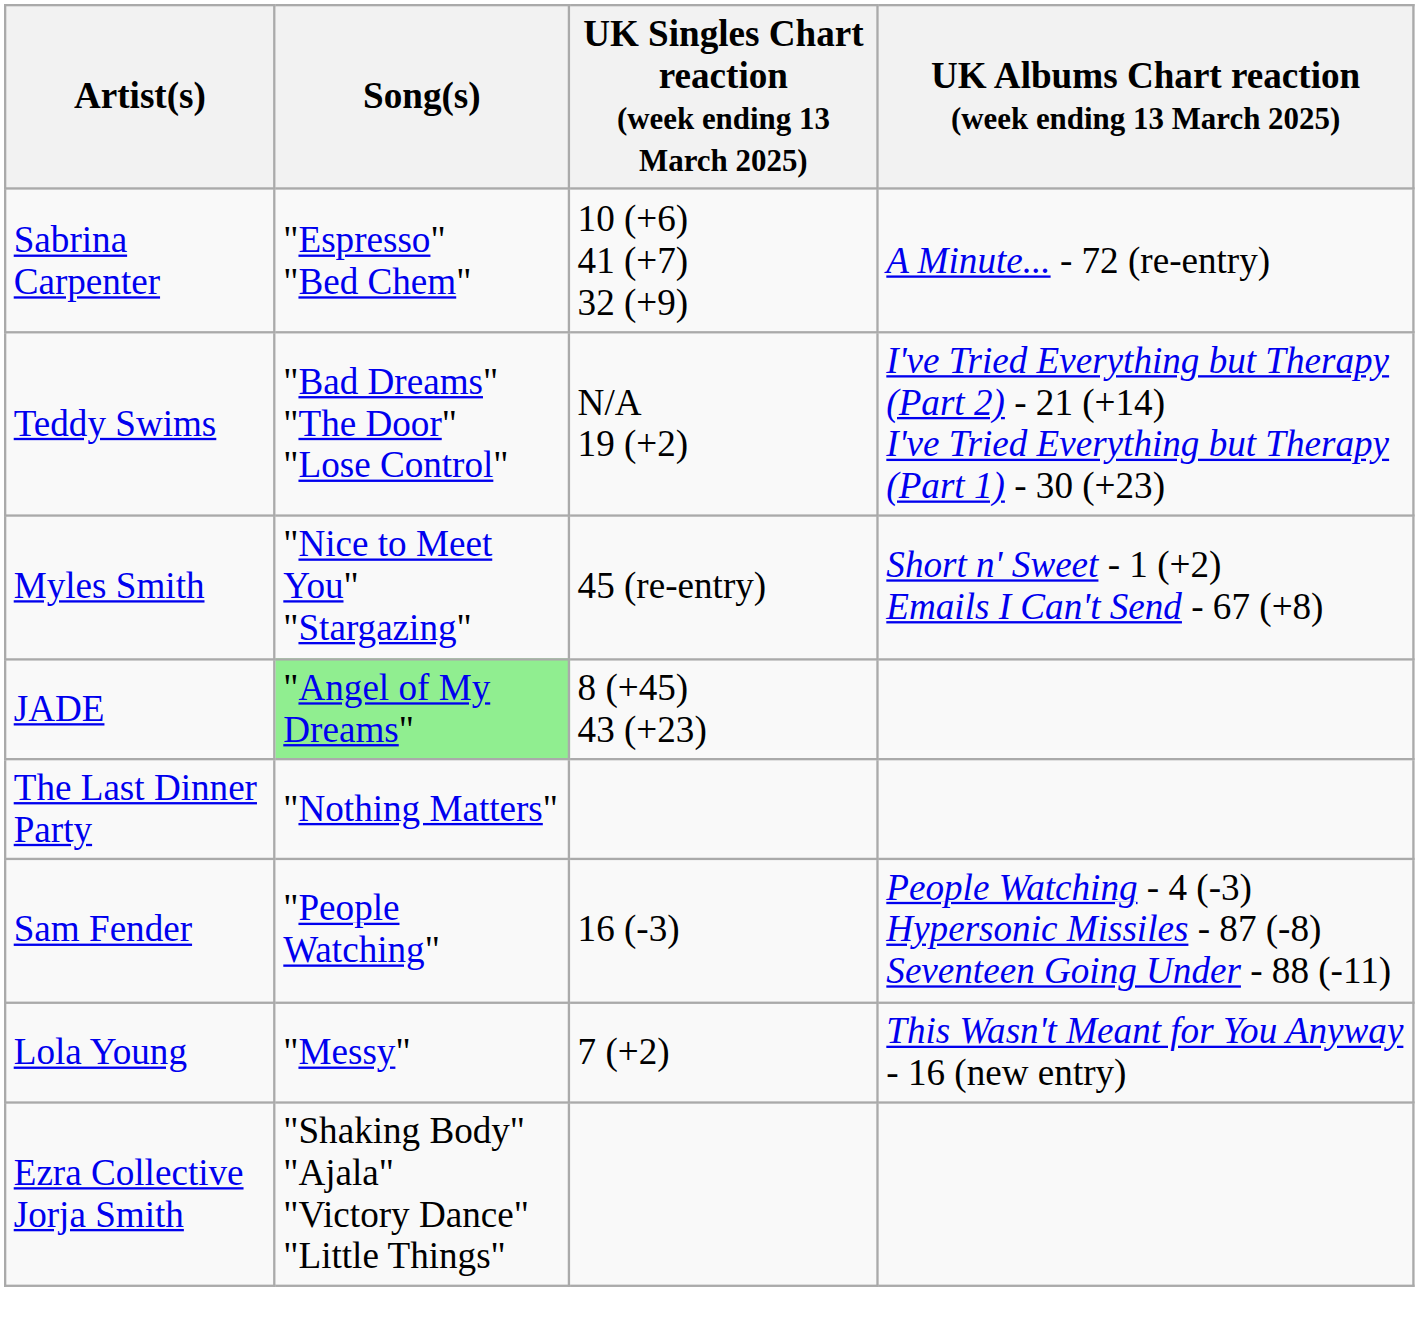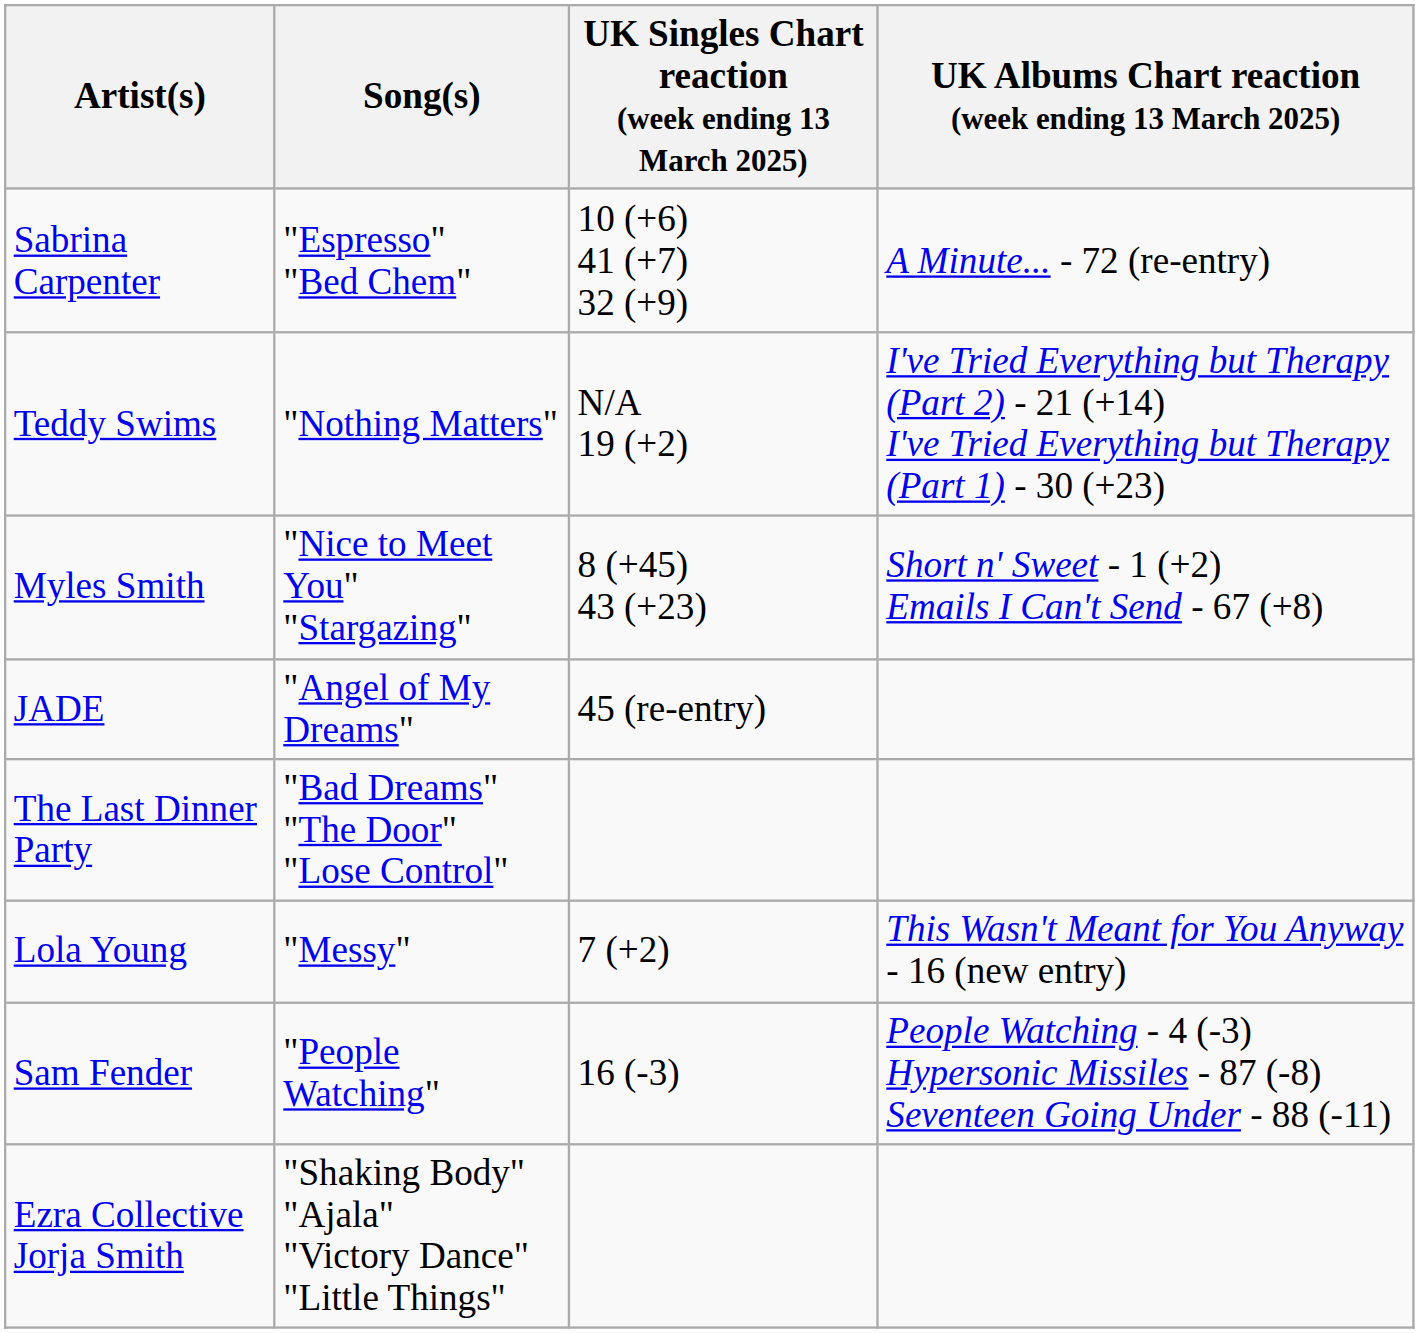 <table class="wikitable plainrowheaders">
 <tr>
 <th scope="col">Artist(s)</th>
 <th scope="col">Song(s)</th>
 <th>UK Singles Chart reaction<br><small>(week ending 13 March 2025)</small></th>
 <th>UK Albums Chart reaction<br><small>(week ending 13 March 2025)</small></th>
 </tr>
 <tr>
 <td><a href='#'>Sabrina Carpenter</a></td>
 <td>"<a href='#'>Espresso</a>"<br>"<a href='#'>Bed Chem</a>"</td>
 <td>10 (+6)<br>41 (+7)<br>32 (+9)</td>
 <td><em><a href='#'>A Minute...</a></em> - 72 (re-entry)</td>
 </tr>
 <tr>
 <td><a href='#'>Teddy Swims</a></td>
-<td>"<a href='#'>Bad Dreams</a>" <br> "<a href='#'>The Door</a>" <br> "<a href='#'>Lose Control</a>"</td>
+<td>"<a href='#'>Nothing Matters</a>"</td>
 <td>N/A<br>19 (+2)</td>
 <td><em><a href='#'>I've Tried Everything but Therapy (Part 2)</a></em> - 21 (+14)<br><em><a href='#'>I've Tried Everything but Therapy (Part 1)</a></em> - 30 (+23)</td>
 </tr>
 <tr>
 <td><a href='#'>Myles Smith</a></td>
 <td>"<a href='#'>Nice to Meet You</a>" <br> "<a href='#'>Stargazing</a>"</td>
-<td>45 (re-entry)</td>
+<td>8 (+45)<br>43 (+23)</td>
 <td><em><a href='#'>Short n' Sweet</a></em> - 1 (+2)<br><em><a href='#'>Emails I Can't Send</a></em> - 67 (+8)</td>
 </tr>
 <tr>
 <td><a href='#'>JADE</a></td>
-<td style="background: lightgreen;">"<a href='#'>Angel of My Dreams</a>"</td>
-<td>8 (+45)<br>43 (+23)</td>
+<td>"<a href='#'>Angel of My Dreams</a>"</td>
+<td>45 (re-entry)</td>
 <td></td>
 </tr>
 <tr>
 <td><a href='#'>The Last Dinner Party</a></td>
-<td>"<a href='#'>Nothing Matters</a>"</td>
+<td>"<a href='#'>Bad Dreams</a>" <br> "<a href='#'>The Door</a>" <br> "<a href='#'>Lose Control</a>"</td>
 <td></td>
 <td></td>
+</tr>
+<tr>
+<td><a href='#'>Lola Young</a></td>
+<td>"<a href='#'>Messy</a>"</td>
+<td>7 (+2)</td>
+<td><em><a href='#'>This Wasn't Meant for You Anyway</a></em> - 16 (new entry)</td>
 </tr>
 <tr>
 <td><a href='#'>Sam Fender</a></td>
 <td>"<a href='#'>People Watching</a>"</td>
 <td>16 (-3)</td>
 <td><a href='#'><em>People Watching</em></a> - 4 (-3) <br> <em><a href='#'>Hypersonic Missiles</a></em> - 87 (-8) <br> <em><a href='#'>Seventeen Going Under</a></em> - 88 (-11)</td>
 </tr>
 <tr>
-<td><a href='#'>Lola Young</a></td>
-<td>"<a href='#'>Messy</a>"</td>
-<td>7 (+2)</td>
-<td><em><a href='#'>This Wasn't Meant for You Anyway</a></em> - 16 (new entry)</td>
-</tr>
-<tr>
 <td><a href='#'>Ezra Collective</a><br><a href='#'>Jorja Smith</a></td>
 <td>"Shaking Body"<br>"Ajala"<br>"Victory Dance" <br>"Little Things"</td>
 <td></td>
 <td></td>
 </tr>
 </table>
